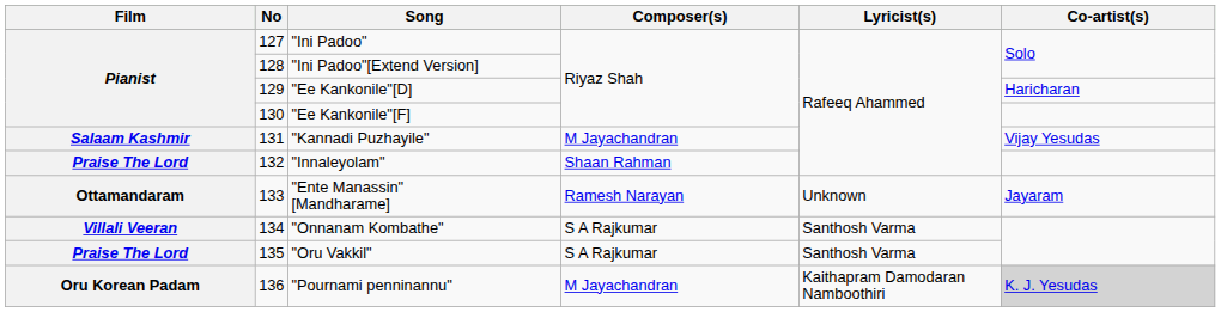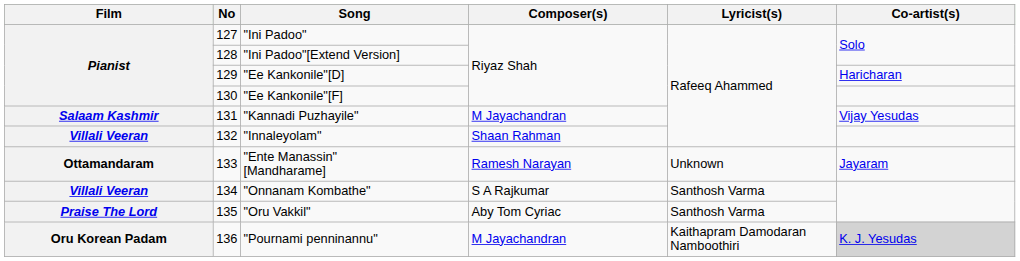 <table class="wikitable plainrowheaders" width="100%" textcolor:#000;">
 <tr style="background:#cfc; text-align:center;">
 <th scope="col" width=21%>Film</th>
 <th>No</th>
 <th scope="col" width=23%>Song</th>
 <th scope="col" width=20%>Composer(s)</th>
 <th scope="col" width=17%>Lyricist(s)</th>
 <th scope="col" width=18%>Co-artist(s)</th>
 </tr>
 <tr>
 <th scope="row" rowspan="4"><em>Pianist</em></th>
 <td>127</td>
 <td>"Ini Padoo"</td>
 <td rowspan="4">Riyaz Shah</td>
 <td rowspan="6">Rafeeq Ahammed</td>
 <td rowspan="2"><a href='#'>Solo</a></td>
 </tr>
 <tr>
 <td>128</td>
 <td>"Ini Padoo"[Extend Version]</td>
 </tr>
 <tr>
 <td>129</td>
 <td>"Ee Kankonile"[D]</td>
 <td><a href='#'>Haricharan</a></td>
 </tr>
 <tr>
 <td>130</td>
 <td>"Ee Kankonile"[F]</td>
 <td></td>
 </tr>
 <tr>
 <th scope="row"><em><a href='#'>Salaam Kashmir</a></em></th>
 <td>131</td>
 <td>"Kannadi Puzhayile"</td>
 <td><a href='#'>M Jayachandran</a></td>
 <td><a href='#'>Vijay Yesudas</a></td>
 </tr>
 <tr>
-<th scope="row"><em><a href='#'>Praise The Lord</a></em></th>
+<th scope="row"><em><a href='#'>Villali Veeran</a></em></th>
 <td>132</td>
 <td>"Innaleyolam"</td>
 <td><a href='#'>Shaan Rahman</a></td>
 <td></td>
 </tr>
 <tr>
 <th scope="row">Ottamandaram</th>
 <td>133</td>
 <td>"Ente Manassin"<br>[Mandharame]</td>
 <td><a href='#'>Ramesh Narayan</a></td>
 <td>Unknown</td>
 <td><a href='#'>Jayaram</a></td>
 </tr>
 <tr>
 <th scope="row"><em><a href='#'>Villali Veeran</a></em></th>
 <td>134</td>
 <td>"Onnanam Kombathe"</td>
 <td>S A Rajkumar</td>
 <td>Santhosh Varma</td>
 <td rowspan="2"></td>
 </tr>
 <tr>
 <th scope="row"><em><a href='#'>Praise The Lord</a></em></th>
 <td>135</td>
 <td>"Oru Vakkil"</td>
-<td>S A Rajkumar</td>
+<td>Aby Tom Cyriac</td>
 <td>Santhosh Varma</td>
 </tr>
 <tr>
 <th scope="row">Oru Korean Padam</th>
 <td>136</td>
 <td>"Pournami penninannu"</td>
 <td><a href='#'>M Jayachandran</a></td>
 <td>Kaithapram Damodaran Namboothiri</td>
 <td style="background: lightgrey;"><a href='#'>K. J. Yesudas</a></td>
 </tr>
 </table>
